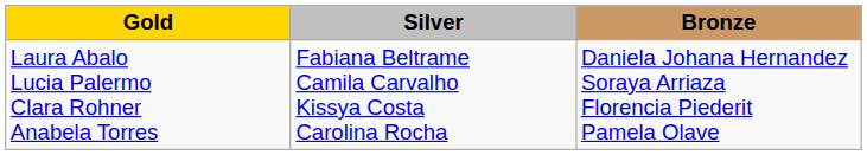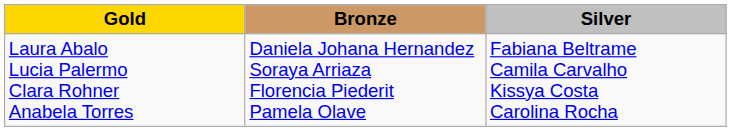 <table class="wikitable" style="text-align:left">
 <tr align="center">
 <td width=200 bgcolor=gold><strong>Gold</strong></td>
+<td width=200 bgcolor=CC9966><strong>Bronze</strong></td>
 <td width=200 bgcolor=silver><strong>Silver</strong></td>
-<td width=200 bgcolor=CC9966><strong>Bronze</strong></td>
 </tr>
 <tr>
 <td><a href='#'>Laura Abalo</a><br><a href='#'>Lucia Palermo</a><br><a href='#'>Clara Rohner</a><br><a href='#'>Anabela Torres</a><br><em></em></td>
+<td><a href='#'>Daniela Johana Hernandez</a><br><a href='#'>Soraya Arriaza</a><br><a href='#'>Florencia Piederit</a><br><a href='#'>Pamela Olave</a><br><em></em></td>
 <td><a href='#'>Fabiana Beltrame</a><br><a href='#'>Camila Carvalho</a><br><a href='#'>Kissya Costa</a><br><a href='#'>Carolina Rocha</a><br><em></em></td>
-<td><a href='#'>Daniela Johana Hernandez</a><br><a href='#'>Soraya Arriaza</a><br><a href='#'>Florencia Piederit</a><br><a href='#'>Pamela Olave</a><br><em></em></td>
 </tr>
 </table>
